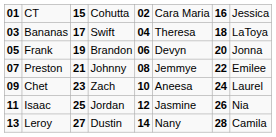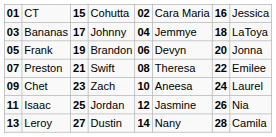 <table class="wikitable" style="font-size:110%">
 <tr>
 <td><strong>01</strong></td>
 <td>CT</td>
 <td><strong>15</strong></td>
 <td>Cohutta</td>
 <td><strong>02</strong></td>
 <td nowrap>Cara Maria</td>
 <td><strong>16</strong></td>
 <td>Jessica</td>
 </tr>
 <tr>
 <td><strong>03</strong></td>
 <td>Bananas</td>
 <td><strong>17</strong></td>
-<td>Swift</td>
+<td>Johnny</td>
 <td><strong>04</strong></td>
-<td>Theresa</td>
+<td>Jemmye</td>
 <td><strong>18</strong></td>
 <td>LaToya</td>
 </tr>
 <tr>
 <td><strong>05</strong></td>
 <td>Frank</td>
 <td><strong>19</strong></td>
 <td>Brandon</td>
 <td><strong>06</strong></td>
 <td>Devyn</td>
 <td><strong>20</strong></td>
 <td>Jonna</td>
 </tr>
 <tr>
 <td><strong>07</strong></td>
 <td>Preston</td>
 <td><strong>21</strong></td>
-<td>Johnny</td>
+<td>Swift</td>
 <td><strong>08</strong></td>
-<td>Jemmye</td>
+<td>Theresa</td>
 <td><strong>22</strong></td>
 <td>Emilee</td>
 </tr>
 <tr>
 <td><strong>09</strong></td>
 <td>Chet</td>
 <td><strong>23</strong></td>
 <td>Zach</td>
 <td><strong>10</strong></td>
 <td>Aneesa</td>
 <td><strong>24</strong></td>
 <td>Laurel</td>
 </tr>
 <tr>
 <td><strong>11</strong></td>
 <td>Isaac</td>
 <td><strong>25</strong></td>
 <td>Jordan</td>
 <td><strong>12</strong></td>
 <td>Jasmine</td>
 <td><strong>26</strong></td>
 <td>Nia</td>
 </tr>
 <tr>
 <td><strong>13</strong></td>
 <td>Leroy</td>
 <td><strong>27</strong></td>
 <td>Dustin</td>
 <td><strong>14</strong></td>
 <td>Nany</td>
 <td><strong>28</strong></td>
 <td>Camila</td>
 </tr>
 </table>
